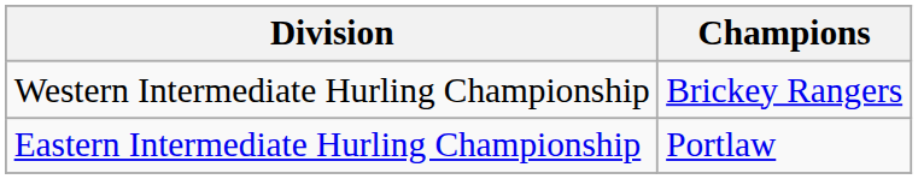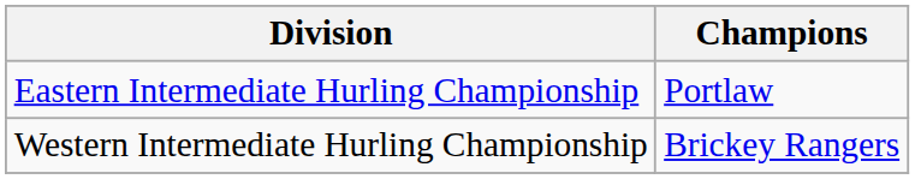 <table class="wikitable">
 <tr>
 <th>Division</th>
 <th>Champions</th>
 </tr>
 <tr>
+<td><a href='#'>Eastern Intermediate Hurling Championship</a></td>
+<td><a href='#'>Portlaw</a></td>
+</tr>
+<tr>
 <td>Western Intermediate Hurling Championship</td>
 <td><a href='#'>Brickey Rangers</a></td>
 </tr>
-<tr>
-<td><a href='#'>Eastern Intermediate Hurling Championship</a></td>
-<td><a href='#'>Portlaw</a></td>
-</tr>
 </table>
